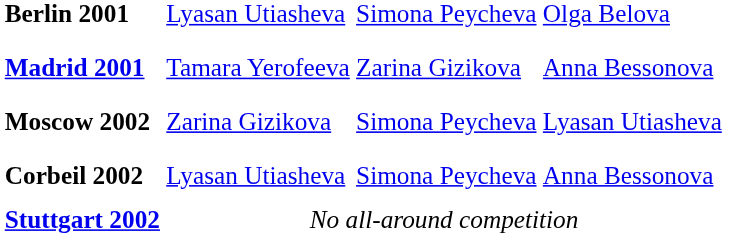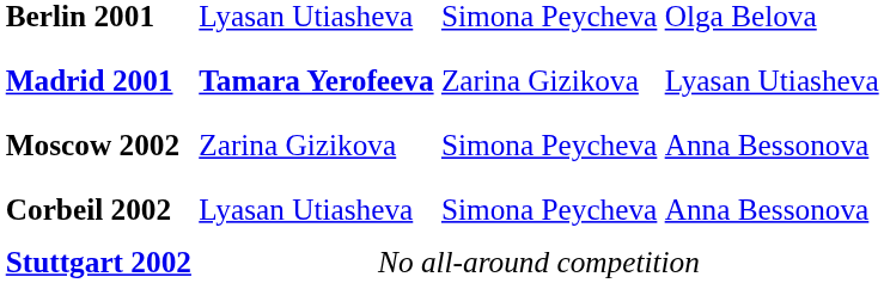 <table>
 <tr>
 <th scope=row style="text-align:left">Berlin 2001 </th>
 <td style="height:30px;"> <a href='#'>Lyasan Utiasheva</a></td>
 <td style="height:30px;"> <a href='#'>Simona Peycheva</a></td>
 <td style="height:30px;"> <a href='#'>Olga Belova</a></td>
 </tr>
 <tr>
 <th scope=row style="text-align:left"><a href='#'>Madrid 2001</a></th>
-<td style="height:30px;"> <a href='#'>Tamara Yerofeeva</a></td>
+<td style="height:30px;"><strong> <a href='#'>Tamara Yerofeeva</a></strong></td>
 <td style="height:30px;"> <a href='#'>Zarina Gizikova</a></td>
-<td style="height:30px;"> <a href='#'>Anna Bessonova</a></td>
+<td style="height:30px;"> <a href='#'>Lyasan Utiasheva</a></td>
 </tr>
 <tr>
 <th scope=row style="text-align:left">Moscow 2002 </th>
 <td style="height:30px;"> <a href='#'>Zarina Gizikova</a></td>
 <td style="height:30px;"> <a href='#'>Simona Peycheva</a></td>
-<td style="height:30px;"> <a href='#'>Lyasan Utiasheva</a></td>
+<td style="height:30px;"> <a href='#'>Anna Bessonova</a></td>
 </tr>
 <tr>
 <th scope=row style="text-align:left">Corbeil 2002 </th>
 <td style="height:30px;"> <a href='#'>Lyasan Utiasheva</a></td>
 <td style="height:30px;"> <a href='#'>Simona Peycheva</a></td>
 <td style="height:30px;"> <a href='#'>Anna Bessonova</a></td>
 </tr>
 <tr>
 <th scope=row style="text-align:left"><a href='#'>Stuttgart 2002</a></th>
 <td colspan=3 align=center><em>No all-around competition</em></td>
 </tr>
 </table>
